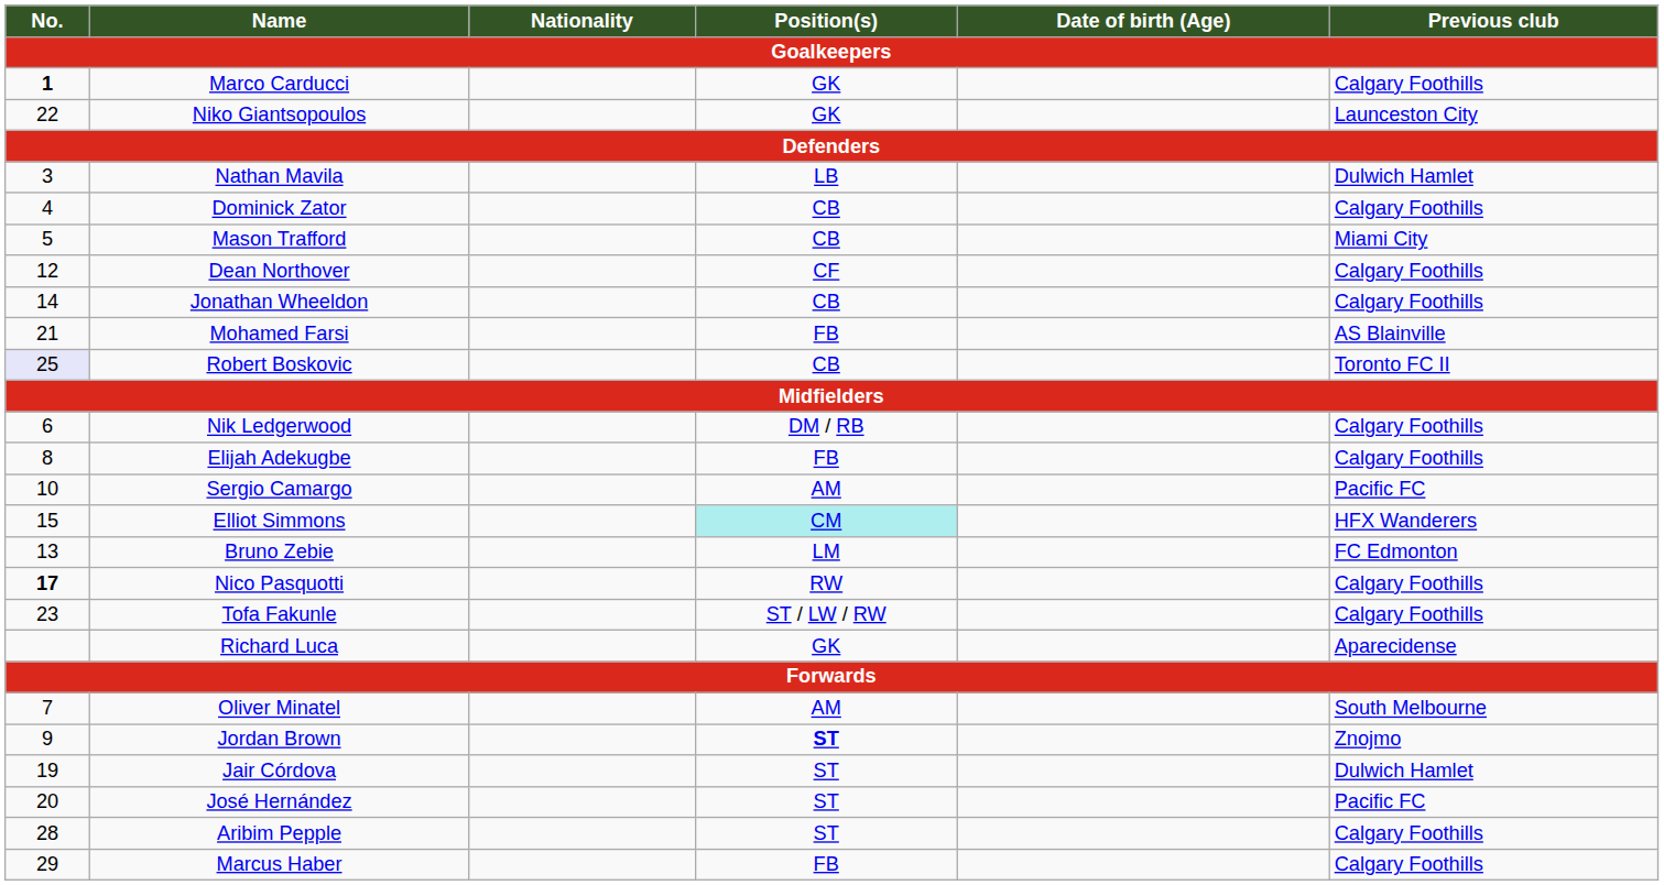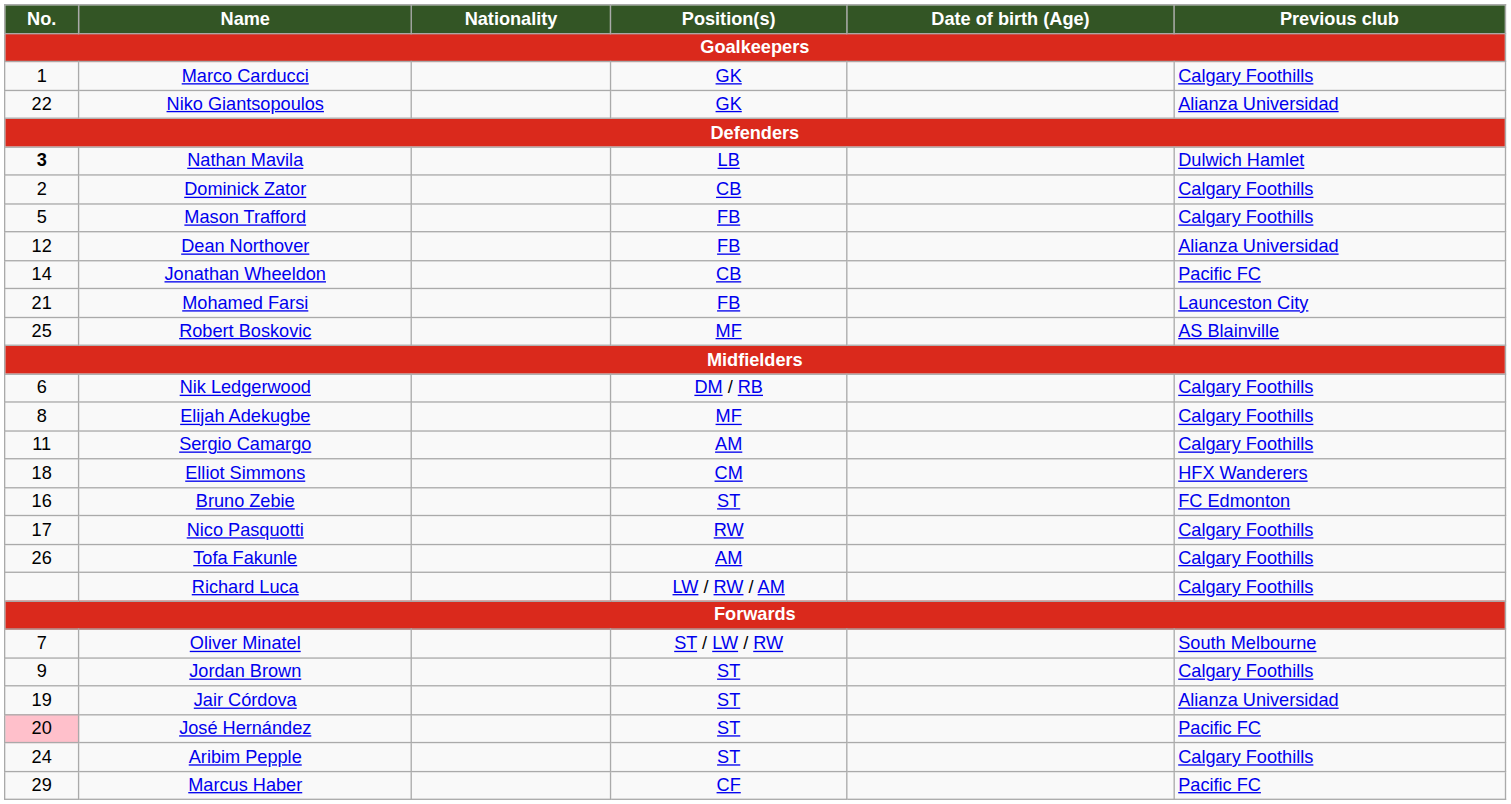 <table class="wikitable" style="text-align:center; font-size:86%; width:90%;">
 <tr>
 <th style="background:#335525; color:white; text-align:center;">No.</th>
 <th style="background:#335525; color:white; text-align:center;">Name</th>
 <th style="background:#335525; color:white; text-align:center;">Nationality</th>
 <th style="background:#335525; color:white; text-align:center;">Position(s)</th>
 <th style="background:#335525; color:white; text-align:center;">Date of birth (Age)</th>
 <th style="background:#335525; color:white; text-align:center;">Previous club</th>
 </tr>
 <tr>
 <th colspan="7" style="background:#da291c; color:white; text-align:center;">Goalkeepers</th>
 </tr>
 <tr>
-<td><strong>1</strong></td>
+<td>1</td>
 <td><a href='#'>Marco Carducci</a></td>
 <td></td>
 <td><a href='#'>GK</a></td>
 <td></td>
 <td align="left"> <a href='#'>Calgary Foothills</a></td>
 </tr>
 <tr>
 <td>22</td>
 <td><a href='#'>Niko Giantsopoulos</a></td>
 <td></td>
 <td><a href='#'>GK</a></td>
 <td></td>
-<td align="left"> <a href='#'>Launceston City</a></td>
+<td align="left"> <a href='#'>Alianza Universidad</a></td>
 </tr>
 <tr>
 <th colspan="7" style="background:#da291c; color:white; text-align:center;">Defenders</th>
 </tr>
 <tr>
-<td>3</td>
+<td><strong>3</strong></td>
 <td><a href='#'>Nathan Mavila</a></td>
 <td></td>
 <td><a href='#'>LB</a></td>
 <td></td>
 <td align="left"> <a href='#'>Dulwich Hamlet</a></td>
 </tr>
 <tr>
-<td>4</td>
+<td>2</td>
 <td><a href='#'>Dominick Zator</a></td>
 <td></td>
 <td><a href='#'>CB</a></td>
 <td></td>
 <td align="left"> <a href='#'>Calgary Foothills</a></td>
 </tr>
 <tr>
 <td>5</td>
 <td><a href='#'>Mason Trafford</a></td>
 <td></td>
-<td><a href='#'>CB</a></td>
+<td><a href='#'>FB</a></td>
 <td></td>
-<td align="left"> <a href='#'>Miami City</a></td>
+<td align="left"> <a href='#'>Calgary Foothills</a></td>
 </tr>
 <tr>
 <td>12</td>
 <td><a href='#'>Dean Northover</a></td>
 <td></td>
-<td><a href='#'>CF</a></td>
+<td><a href='#'>FB</a></td>
 <td></td>
-<td align="left"> <a href='#'>Calgary Foothills</a></td>
+<td align="left"> <a href='#'>Alianza Universidad</a></td>
 </tr>
 <tr>
 <td>14</td>
 <td><a href='#'>Jonathan Wheeldon</a></td>
 <td></td>
 <td><a href='#'>CB</a></td>
 <td></td>
-<td align="left"> <a href='#'>Calgary Foothills</a></td>
+<td align="left"> <a href='#'>Pacific FC</a></td>
 </tr>
 <tr>
 <td>21</td>
 <td><a href='#'>Mohamed Farsi</a></td>
 <td></td>
 <td><a href='#'>FB</a></td>
 <td></td>
-<td align="left"> <a href='#'>AS Blainville</a></td>
+<td align="left"> <a href='#'>Launceston City</a></td>
 </tr>
 <tr>
-<td style="background: lavender;">25</td>
+<td>25</td>
 <td><a href='#'>Robert Boskovic</a></td>
 <td></td>
-<td><a href='#'>CB</a></td>
+<td><a href='#'>MF</a></td>
 <td></td>
-<td align="left"> <a href='#'>Toronto FC II</a></td>
+<td align="left"> <a href='#'>AS Blainville</a></td>
 </tr>
 <tr>
 <th colspan="7" style="background:#da291c; color:white; text-align:center;">Midfielders</th>
 </tr>
 <tr>
 <td>6</td>
 <td><a href='#'>Nik Ledgerwood</a></td>
 <td></td>
 <td><a href='#'>DM</a> / <a href='#'>RB</a></td>
 <td></td>
 <td align="left"> <a href='#'>Calgary Foothills</a></td>
 </tr>
 <tr>
 <td>8</td>
 <td><a href='#'>Elijah Adekugbe</a></td>
 <td></td>
-<td><a href='#'>FB</a></td>
+<td><a href='#'>MF</a></td>
 <td></td>
 <td align="left"> <a href='#'>Calgary Foothills</a></td>
 </tr>
 <tr>
-<td>10</td>
+<td>11</td>
 <td><a href='#'>Sergio Camargo</a></td>
 <td></td>
 <td><a href='#'>AM</a></td>
 <td></td>
-<td align="left"> <a href='#'>Pacific FC</a></td>
+<td align="left"> <a href='#'>Calgary Foothills</a></td>
 </tr>
 <tr>
-<td>15</td>
+<td>18</td>
 <td><a href='#'>Elliot Simmons</a></td>
 <td></td>
-<td style="background: paleturquoise;"><a href='#'>CM</a></td>
+<td><a href='#'>CM</a></td>
 <td></td>
 <td align="left"> <a href='#'>HFX Wanderers</a></td>
 </tr>
 <tr>
-<td>13</td>
+<td>16</td>
 <td><a href='#'>Bruno Zebie</a></td>
 <td></td>
-<td><a href='#'>LM</a></td>
+<td><a href='#'>ST</a></td>
 <td></td>
 <td align="left"> <a href='#'>FC Edmonton</a></td>
 </tr>
 <tr>
-<td><strong>17</strong></td>
+<td>17</td>
 <td><a href='#'>Nico Pasquotti</a></td>
 <td></td>
 <td><a href='#'>RW</a></td>
 <td></td>
 <td align="left"> <a href='#'>Calgary Foothills</a></td>
 </tr>
 <tr>
-<td>23</td>
+<td>26</td>
 <td><a href='#'>Tofa Fakunle</a></td>
 <td></td>
-<td><a href='#'>ST</a> / <a href='#'>LW</a> / <a href='#'>RW</a></td>
+<td><a href='#'>AM</a></td>
 <td></td>
 <td align="left"> <a href='#'>Calgary Foothills</a></td>
 </tr>
 <tr>
 <td></td>
 <td><a href='#'>Richard Luca</a></td>
 <td></td>
-<td><a href='#'>GK</a></td>
+<td><a href='#'>LW</a> / <a href='#'>RW</a> / <a href='#'>AM</a></td>
 <td></td>
-<td align="left"> <a href='#'>Aparecidense</a></td>
+<td align="left"> <a href='#'>Calgary Foothills</a></td>
 </tr>
 <tr>
 <th colspan="7" style="background:#da291c; color:white; text-align:center;">Forwards</th>
 </tr>
 <tr>
 <td>7</td>
 <td><a href='#'>Oliver Minatel</a></td>
 <td></td>
-<td><a href='#'>AM</a></td>
+<td><a href='#'>ST</a> / <a href='#'>LW</a> / <a href='#'>RW</a></td>
 <td></td>
 <td align="left"> <a href='#'>South Melbourne</a></td>
 </tr>
 <tr>
 <td>9</td>
 <td><a href='#'>Jordan Brown</a></td>
 <td></td>
-<td><strong><a href='#'>ST</a></strong></td>
+<td><a href='#'>ST</a></td>
 <td></td>
-<td align="left"> <a href='#'>Znojmo</a></td>
+<td align="left"> <a href='#'>Calgary Foothills</a></td>
 </tr>
 <tr>
 <td>19</td>
 <td><a href='#'>Jair Córdova</a></td>
 <td></td>
 <td><a href='#'>ST</a></td>
 <td></td>
-<td align="left"> <a href='#'>Dulwich Hamlet</a></td>
+<td align="left"> <a href='#'>Alianza Universidad</a></td>
 </tr>
 <tr>
-<td>20</td>
+<td style="background: pink;">20</td>
 <td><a href='#'>José Hernández</a></td>
 <td></td>
 <td><a href='#'>ST</a></td>
 <td></td>
 <td align="left"> <a href='#'>Pacific FC</a></td>
 </tr>
 <tr>
-<td>28</td>
+<td>24</td>
 <td><a href='#'>Aribim Pepple</a></td>
 <td></td>
 <td><a href='#'>ST</a></td>
 <td></td>
 <td align="left"> <a href='#'>Calgary Foothills</a></td>
 </tr>
 <tr>
 <td>29</td>
 <td><a href='#'>Marcus Haber</a></td>
 <td></td>
-<td><a href='#'>FB</a></td>
+<td><a href='#'>CF</a></td>
 <td></td>
-<td align="left"> <a href='#'>Calgary Foothills</a></td>
+<td align="left"> <a href='#'>Pacific FC</a></td>
 </tr>
 </table>
